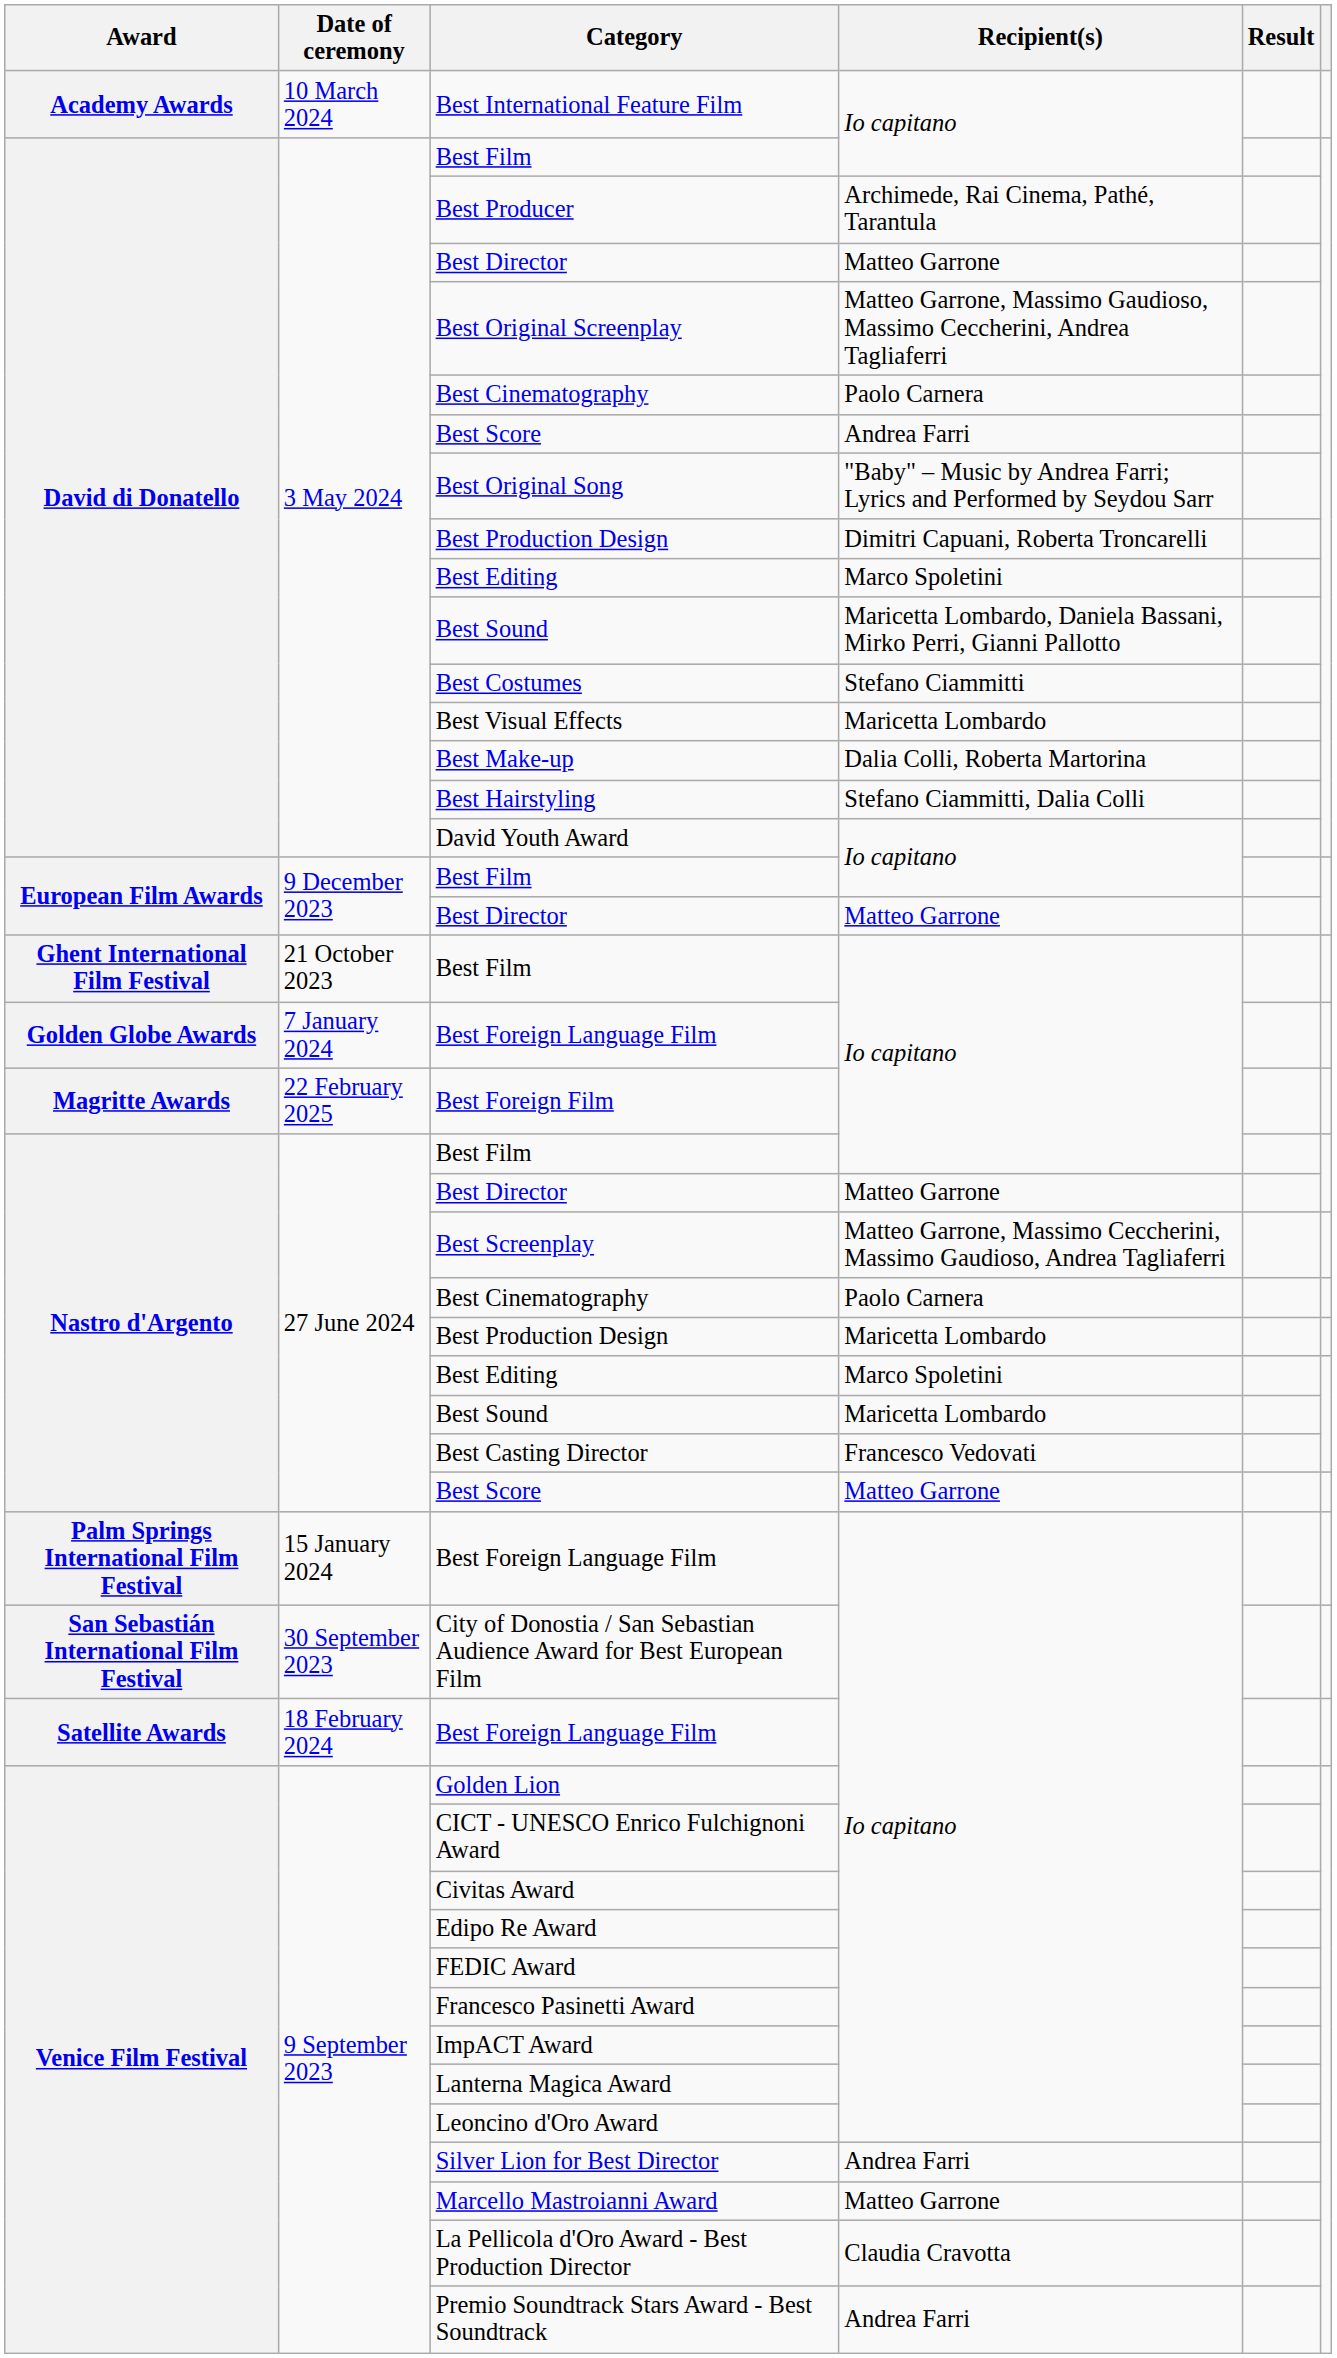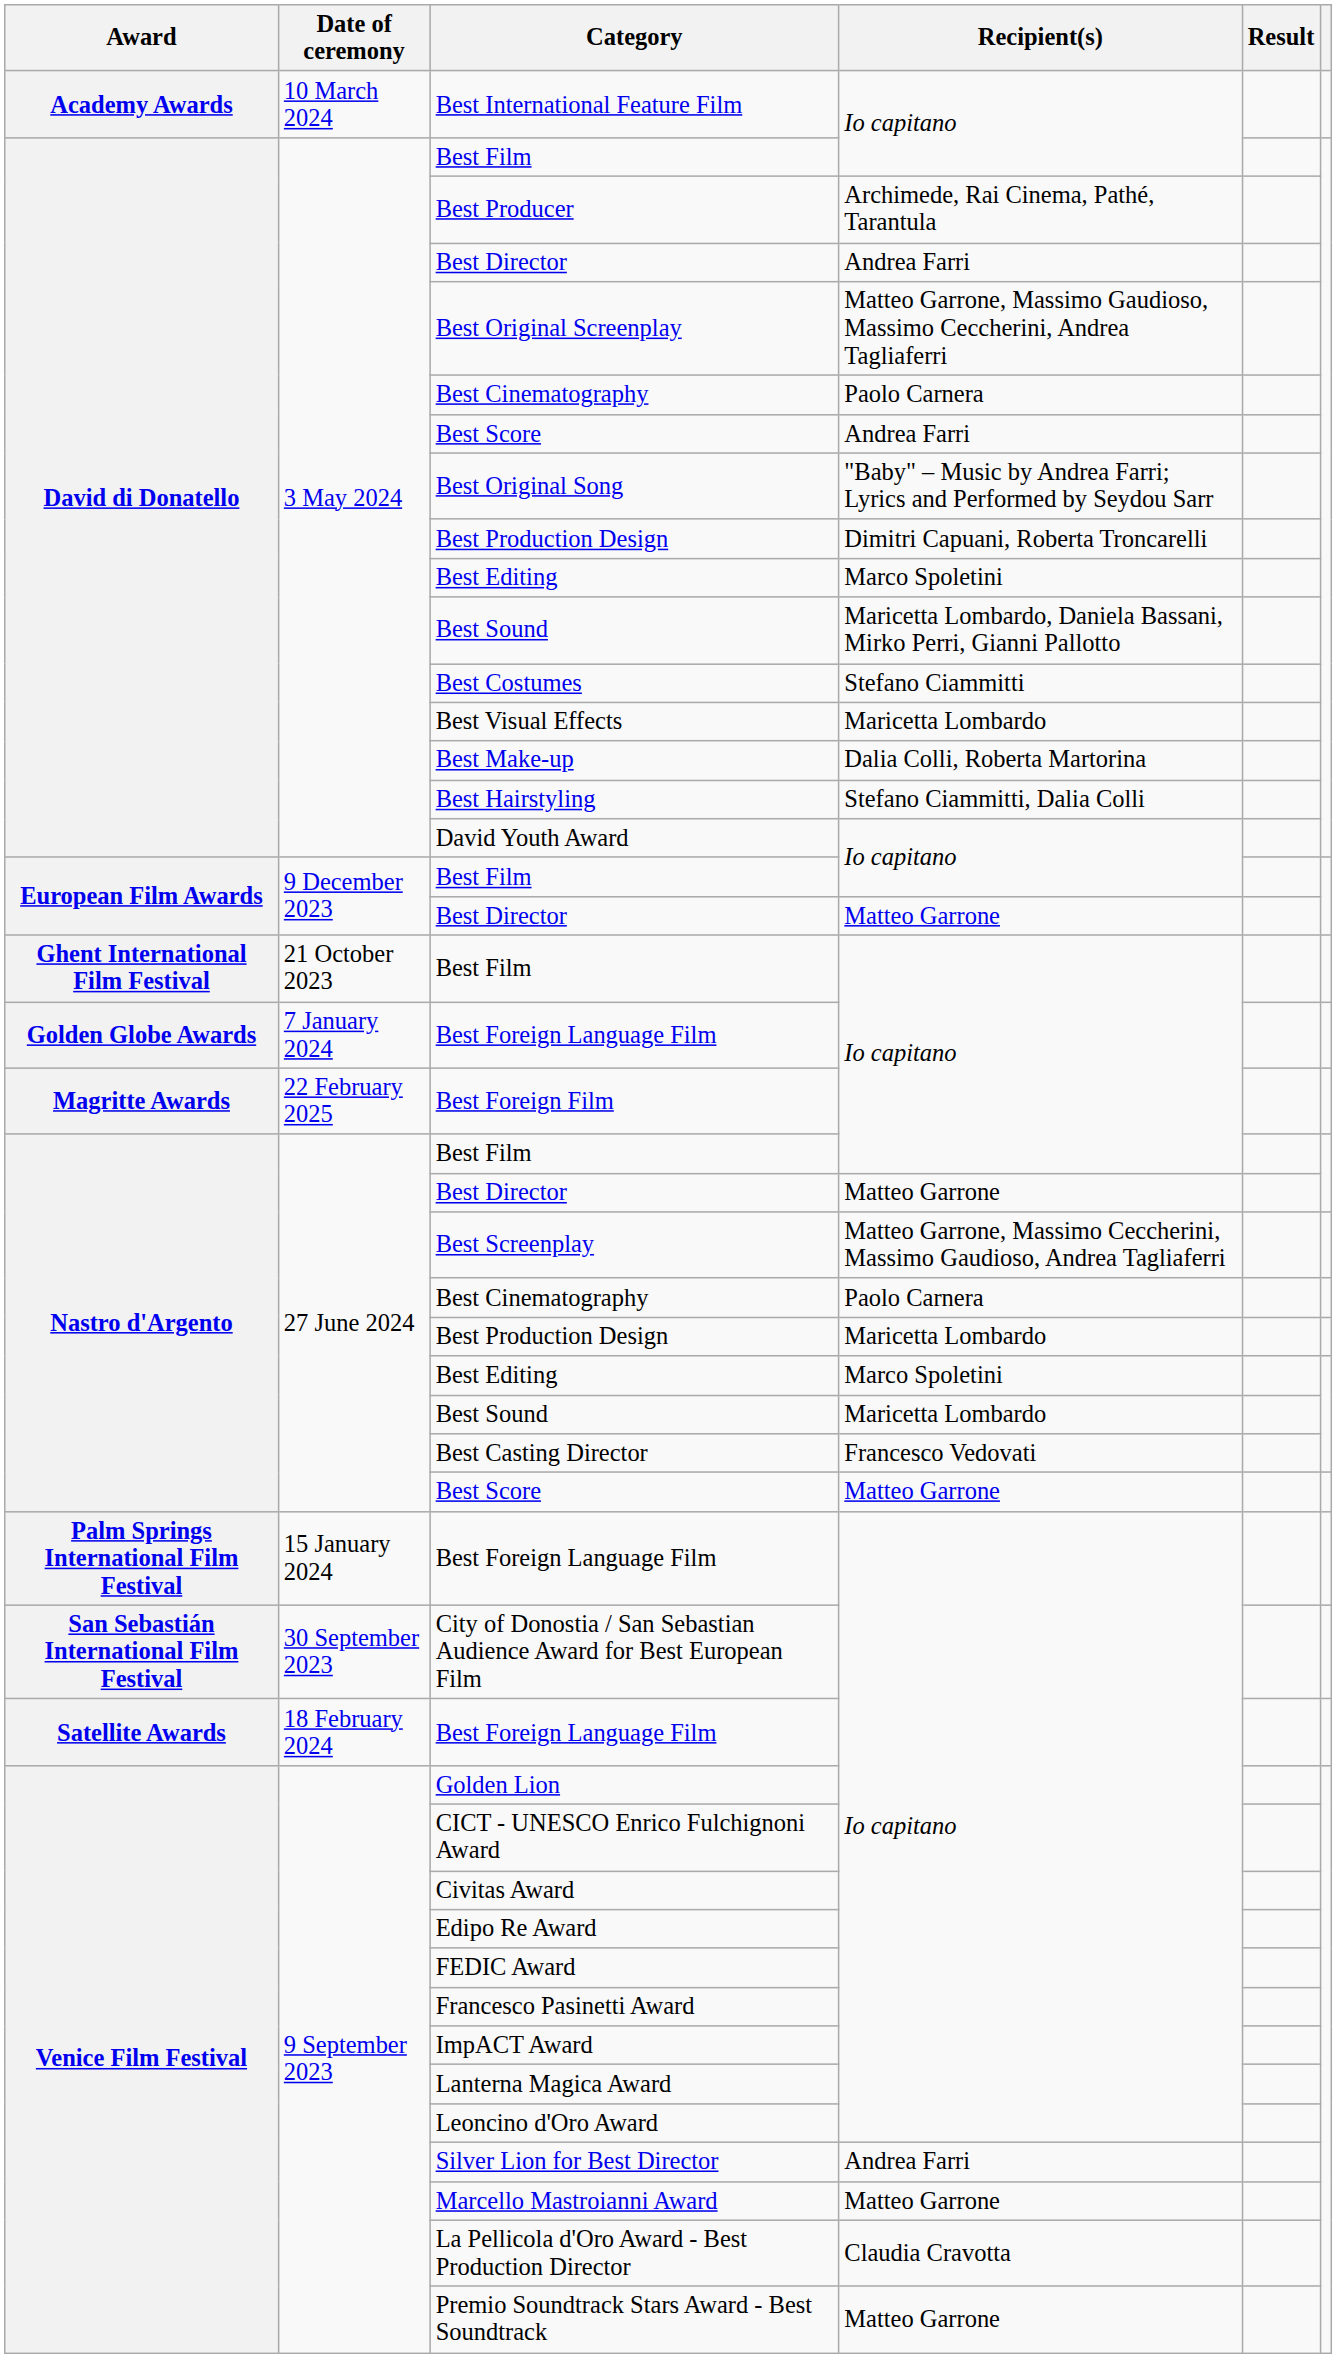 <table class="wikitable sortable plainrowheaders">
 <tr>
 <th scope="col">Award</th>
 <th scope="col">Date of ceremony</th>
 <th scope="col">Category</th>
 <th scope="col">Recipient(s)</th>
 <th scope="col">Result</th>
 <th scope="col" class="unsortable"></th>
 </tr>
 <tr>
 <th scope="row"><a href='#'>Academy Awards</a></th>
 <td><a href='#'>10 March 2024</a></td>
 <td><a href='#'>Best International Feature Film</a></td>
 <td rowspan="2"><em>Io capitano</em></td>
 <td></td>
 <td align="center"></td>
 </tr>
 <tr>
 <th rowspan="15" scope="row"><a href='#'>David di Donatello</a></th>
 <td rowspan="15"><a href='#'>3 May 2024</a></td>
 <td><a href='#'>Best Film</a></td>
 <td></td>
 <td rowspan="15" align="center"></td>
 </tr>
 <tr>
 <td><a href='#'>Best Producer</a></td>
 <td>Archimede, Rai Cinema, Pathé, Tarantula</td>
 <td></td>
 </tr>
 <tr>
 <td><a href='#'>Best Director</a></td>
-<td>Matteo Garrone</td>
+<td>Andrea Farri</td>
 <td></td>
 </tr>
 <tr>
 <td><a href='#'>Best Original Screenplay</a></td>
 <td>Matteo Garrone, Massimo Gaudioso, Massimo Ceccherini, Andrea Tagliaferri</td>
 <td></td>
 </tr>
 <tr>
 <td><a href='#'>Best Cinematography</a></td>
 <td>Paolo Carnera</td>
 <td></td>
 </tr>
 <tr>
 <td><a href='#'>Best Score</a></td>
 <td>Andrea Farri</td>
 <td></td>
 </tr>
 <tr>
 <td><a href='#'>Best Original Song</a></td>
 <td>"Baby" – Music by Andrea Farri; Lyrics and Performed by Seydou Sarr</td>
 <td></td>
 </tr>
 <tr>
 <td><a href='#'>Best Production Design</a></td>
 <td>Dimitri Capuani, Roberta Troncarelli</td>
 <td></td>
 </tr>
 <tr>
 <td><a href='#'>Best Editing</a></td>
 <td>Marco Spoletini</td>
 <td></td>
 </tr>
 <tr>
 <td><a href='#'>Best Sound</a></td>
 <td>Maricetta Lombardo, Daniela Bassani, Mirko Perri, Gianni Pallotto</td>
 <td></td>
 </tr>
 <tr>
 <td><a href='#'>Best Costumes</a></td>
 <td>Stefano Ciammitti</td>
 <td></td>
 </tr>
 <tr>
 <td>Best Visual Effects</td>
 <td>Maricetta Lombardo</td>
 <td></td>
 </tr>
 <tr>
 <td><a href='#'>Best Make-up</a></td>
 <td>Dalia Colli, Roberta Martorina</td>
 <td></td>
 </tr>
 <tr>
 <td><a href='#'>Best Hairstyling</a></td>
 <td>Stefano Ciammitti, Dalia Colli</td>
 <td></td>
 </tr>
 <tr>
 <td>David Youth Award</td>
 <td rowspan="2"><em>Io capitano</em></td>
 <td></td>
 </tr>
 <tr>
 <th rowspan="2" scope="row"><a href='#'>European Film Awards</a></th>
 <td rowspan="2"><a href='#'>9 December 2023</a></td>
 <td><a href='#'>Best Film</a></td>
 <td></td>
 <td rowspan="2" align="center"></td>
 </tr>
 <tr>
 <td><a href='#'>Best Director</a></td>
 <td><a href='#'>Matteo Garrone</a></td>
 <td></td>
 </tr>
 <tr>
 <th scope="row"><a href='#'>Ghent International Film Festival</a></th>
 <td>21 October 2023</td>
 <td>Best Film</td>
 <td rowspan="4"><em>Io capitano</em></td>
 <td></td>
 <td align="center"></td>
 </tr>
 <tr>
 <th scope="row"><a href='#'>Golden Globe Awards</a></th>
 <td><a href='#'>7 January 2024</a></td>
 <td><a href='#'>Best Foreign Language Film</a></td>
 <td></td>
 <td align="center"></td>
 </tr>
 <tr>
 <th scope="row"><a href='#'>Magritte Awards</a></th>
 <td><a href='#'>22 February 2025</a></td>
 <td><a href='#'>Best Foreign Film</a></td>
 <td></td>
 <td align="center"></td>
 </tr>
 <tr>
 <th scope="row" rowspan="9"><a href='#'>Nastro d'Argento</a></th>
 <td rowspan="9">27 June 2024</td>
 <td>Best Film</td>
 <td></td>
 <td align="center" rowspan="2"></td>
 </tr>
 <tr>
 <td><a href='#'>Best Director</a></td>
 <td>Matteo Garrone</td>
 <td></td>
 </tr>
 <tr>
 <td><a href='#'>Best Screenplay</a></td>
 <td>Matteo Garrone, Massimo Ceccherini, Massimo Gaudioso, Andrea Tagliaferri</td>
 <td></td>
 <td align="center"></td>
 </tr>
 <tr>
 <td>Best Cinematography</td>
 <td>Paolo Carnera</td>
 <td></td>
 <td align="center"></td>
 </tr>
 <tr>
 <td>Best Production Design</td>
 <td>Maricetta Lombardo</td>
 <td></td>
 <td align="center"></td>
 </tr>
 <tr>
 <td>Best Editing</td>
 <td>Marco Spoletini</td>
 <td></td>
 <td align="center" rowspan="3"></td>
 </tr>
 <tr>
 <td>Best Sound</td>
 <td>Maricetta Lombardo</td>
 <td></td>
 </tr>
 <tr>
 <td>Best Casting Director</td>
 <td>Francesco Vedovati</td>
 <td></td>
 </tr>
 <tr>
 <td><a href='#'>Best Score</a></td>
 <td><a href='#'>Matteo Garrone</a></td>
 <td></td>
 <td align="center"></td>
 </tr>
 <tr>
 <th scope="row"><a href='#'>Palm Springs International Film Festival</a></th>
 <td>15 January 2024</td>
 <td>Best Foreign Language Film</td>
 <td rowspan="12"><em>Io capitano</em></td>
 <td></td>
 <td align="center"></td>
 </tr>
 <tr>
 <th scope="row"><a href='#'>San Sebastián International Film Festival</a></th>
 <td><a href='#'>30 September 2023</a></td>
 <td>City of Donostia / San Sebastian Audience Award for Best European Film</td>
 <td></td>
 <td align="center"></td>
 </tr>
 <tr>
 <th scope="row"><a href='#'>Satellite Awards</a></th>
 <td><a href='#'>18 February 2024</a></td>
 <td><a href='#'>Best Foreign Language Film</a></td>
 <td></td>
 <td align="center"></td>
 </tr>
 <tr>
 <th rowspan="13" scope="row"><a href='#'>Venice Film Festival</a></th>
 <td rowspan="13"><a href='#'>9 September 2023</a></td>
 <td><a href='#'>Golden Lion</a></td>
 <td></td>
 <td rowspan="13" align="center"><br></td>
 </tr>
 <tr>
 <td>CICT - UNESCO Enrico Fulchignoni Award</td>
 <td></td>
 </tr>
 <tr>
 <td>Civitas Award</td>
 <td></td>
 </tr>
 <tr>
 <td>Edipo Re Award</td>
 <td></td>
 </tr>
 <tr>
 <td>FEDIC Award</td>
 <td></td>
 </tr>
 <tr>
 <td>Francesco Pasinetti Award</td>
 <td></td>
 </tr>
 <tr>
 <td>ImpACT Award</td>
 <td></td>
 </tr>
 <tr>
 <td>Lanterna Magica Award</td>
 <td></td>
 </tr>
 <tr>
 <td>Leoncino d'Oro Award</td>
 <td></td>
 </tr>
 <tr>
 <td><a href='#'>Silver Lion for Best Director</a></td>
 <td>Andrea Farri</td>
 <td></td>
 </tr>
 <tr>
 <td><a href='#'>Marcello Mastroianni Award</a></td>
 <td>Matteo Garrone</td>
 <td></td>
 </tr>
 <tr>
 <td>La Pellicola d'Oro Award - Best Production Director</td>
 <td>Claudia Cravotta</td>
 <td></td>
 </tr>
 <tr>
 <td>Premio Soundtrack Stars Award - Best Soundtrack</td>
-<td>Andrea Farri</td>
+<td>Matteo Garrone</td>
 <td></td>
 </tr>
 </table>
